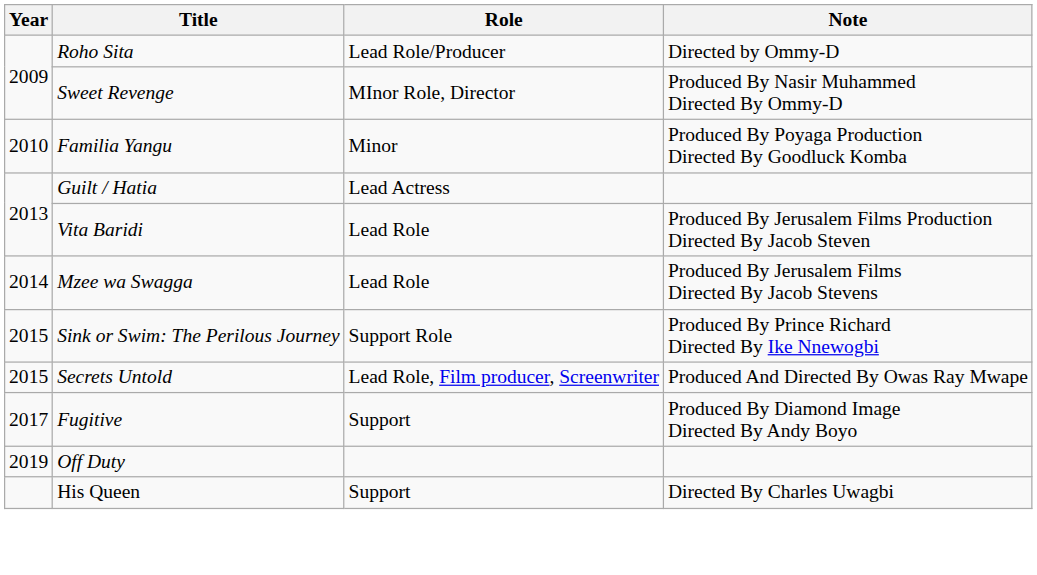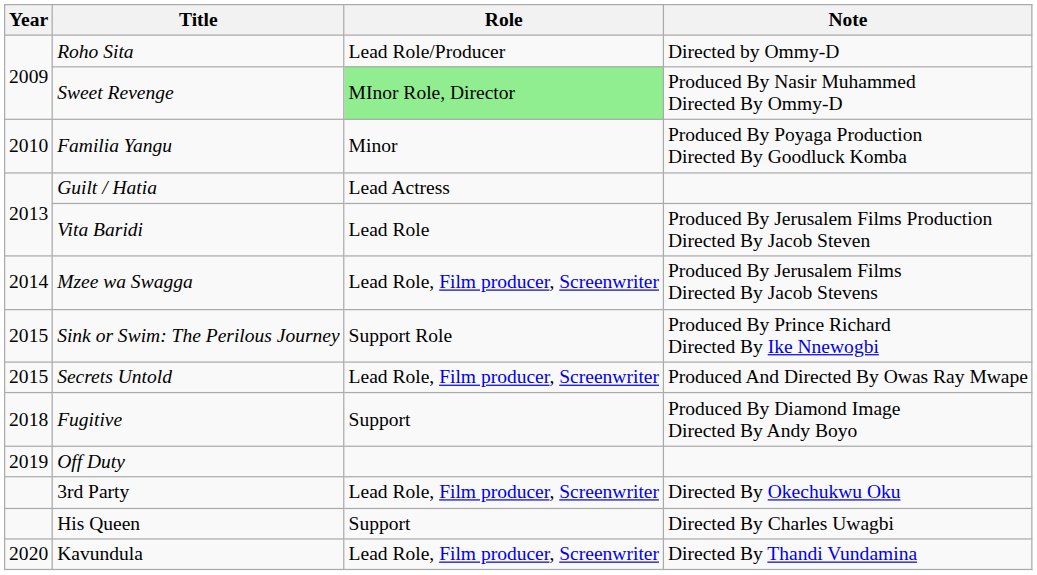 <table class="wikitable">
 <tr>
 <th>Year</th>
 <th>Title</th>
 <th>Role</th>
 <th>Note</th>
 </tr>
 <tr>
 <td rowspan="2">2009</td>
 <td><em>Roho Sita</em></td>
 <td>Lead Role/Producer</td>
 <td>Directed by Ommy-D</td>
 </tr>
 <tr>
 <td><em>Sweet Revenge</em></td>
-<td>MInor Role, Director</td>
+<td style="background: lightgreen;">MInor Role, Director</td>
 <td>Produced By Nasir Muhammed<br>Directed By Ommy-D</td>
 </tr>
 <tr>
 <td>2010</td>
 <td><em>Familia Yangu</em></td>
 <td>Minor</td>
 <td>Produced By Poyaga Production<br>Directed By Goodluck Komba</td>
 </tr>
 <tr>
 <td rowspan="2">2013</td>
 <td><em>Guilt / Hatia</em></td>
 <td>Lead Actress</td>
 <td></td>
 </tr>
 <tr>
 <td><em>Vita Baridi</em></td>
 <td>Lead Role</td>
 <td>Produced By Jerusalem Films Production<br>Directed By Jacob Steven</td>
 </tr>
 <tr>
 <td>2014</td>
 <td><em>Mzee wa Swagga</em></td>
-<td>Lead Role</td>
+<td>Lead Role, <a href='#'>Film producer</a>, <a href='#'>Screenwriter</a></td>
 <td>Produced By Jerusalem Films<br>Directed By Jacob Stevens</td>
 </tr>
 <tr>
 <td>2015</td>
 <td><em>Sink or Swim: The Perilous Journey</em></td>
 <td>Support Role</td>
 <td>Produced By Prince Richard<br>Directed By <a href='#'>Ike Nnewogbi</a></td>
 </tr>
 <tr>
 <td>2015</td>
 <td><em>Secrets Untold</em></td>
 <td>Lead Role, <a href='#'>Film producer</a>, <a href='#'>Screenwriter</a></td>
 <td>Produced And Directed By Owas Ray Mwape</td>
 </tr>
 <tr>
-<td>2017</td>
+<td>2018</td>
 <td><em>Fugitive</em></td>
 <td>Support</td>
 <td>Produced By Diamond Image<br>Directed By Andy Boyo</td>
 </tr>
 <tr>
 <td>2019</td>
 <td><em>Off Duty</em></td>
 <td></td>
 <td></td>
 </tr>
 <tr>
 <td></td>
+<td>3rd Party</td>
+<td>Lead Role, <a href='#'>Film producer</a>, <a href='#'>Screenwriter</a></td>
+<td>Directed By <a href='#'>Okechukwu Oku</a></td>
+</tr>
+<tr>
+<td></td>
 <td>His Queen</td>
 <td>Support</td>
 <td>Directed By Charles Uwagbi</td>
 </tr>
+<tr>
+<td>2020</td>
+<td>Kavundula</td>
+<td>Lead Role, <a href='#'>Film producer</a>, <a href='#'>Screenwriter</a></td>
+<td>Directed By <a href='#'>Thandi Vundamina</a></td>
+</tr>
 </table>
